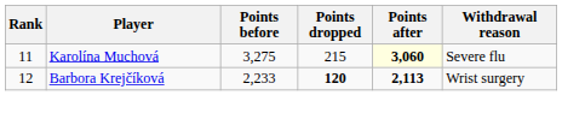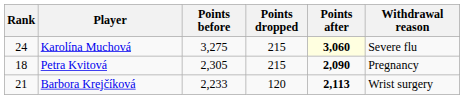 <table class="wikitable sortable">
 <tr>
 <th>Rank</th>
 <th style="width:185px;">Player</th>
 <th>Points before</th>
 <th style="width:75px;">Points dropped</th>
 <th>Points after</th>
 <th>Withdrawal reason</th>
 </tr>
 <tr>
-<td style="text-align:center;">11</td>
+<td style="text-align:center;">24</td>
 <td> <a href='#'>Karolína Muchová</a></td>
 <td style="text-align:center;">3,275</td>
 <td style="text-align:center;">215</td>
 <td style="background: lightyellow; text-align:center;"><strong>3,060</strong></td>
 <td>Severe flu</td>
 </tr>
 <tr>
-<td style="text-align:center;">12</td>
+<td style="text-align:center;">18</td>
+<td> <a href='#'>Petra Kvitová</a></td>
+<td style="text-align:center;">2,305</td>
+<td style="text-align:center;">215</td>
+<td style="text-align:center;"><strong>2,090</strong></td>
+<td>Pregnancy</td>
+</tr>
+<tr>
+<td style="text-align:center;">21</td>
 <td> <a href='#'>Barbora Krejčíková</a></td>
 <td style="text-align:center;">2,233</td>
-<td style="text-align:center;"><strong>120</strong></td>
+<td style="text-align:center;">120</td>
 <td style="text-align:center;"><strong>2,113</strong></td>
 <td>Wrist surgery</td>
 </tr>
 </table>
